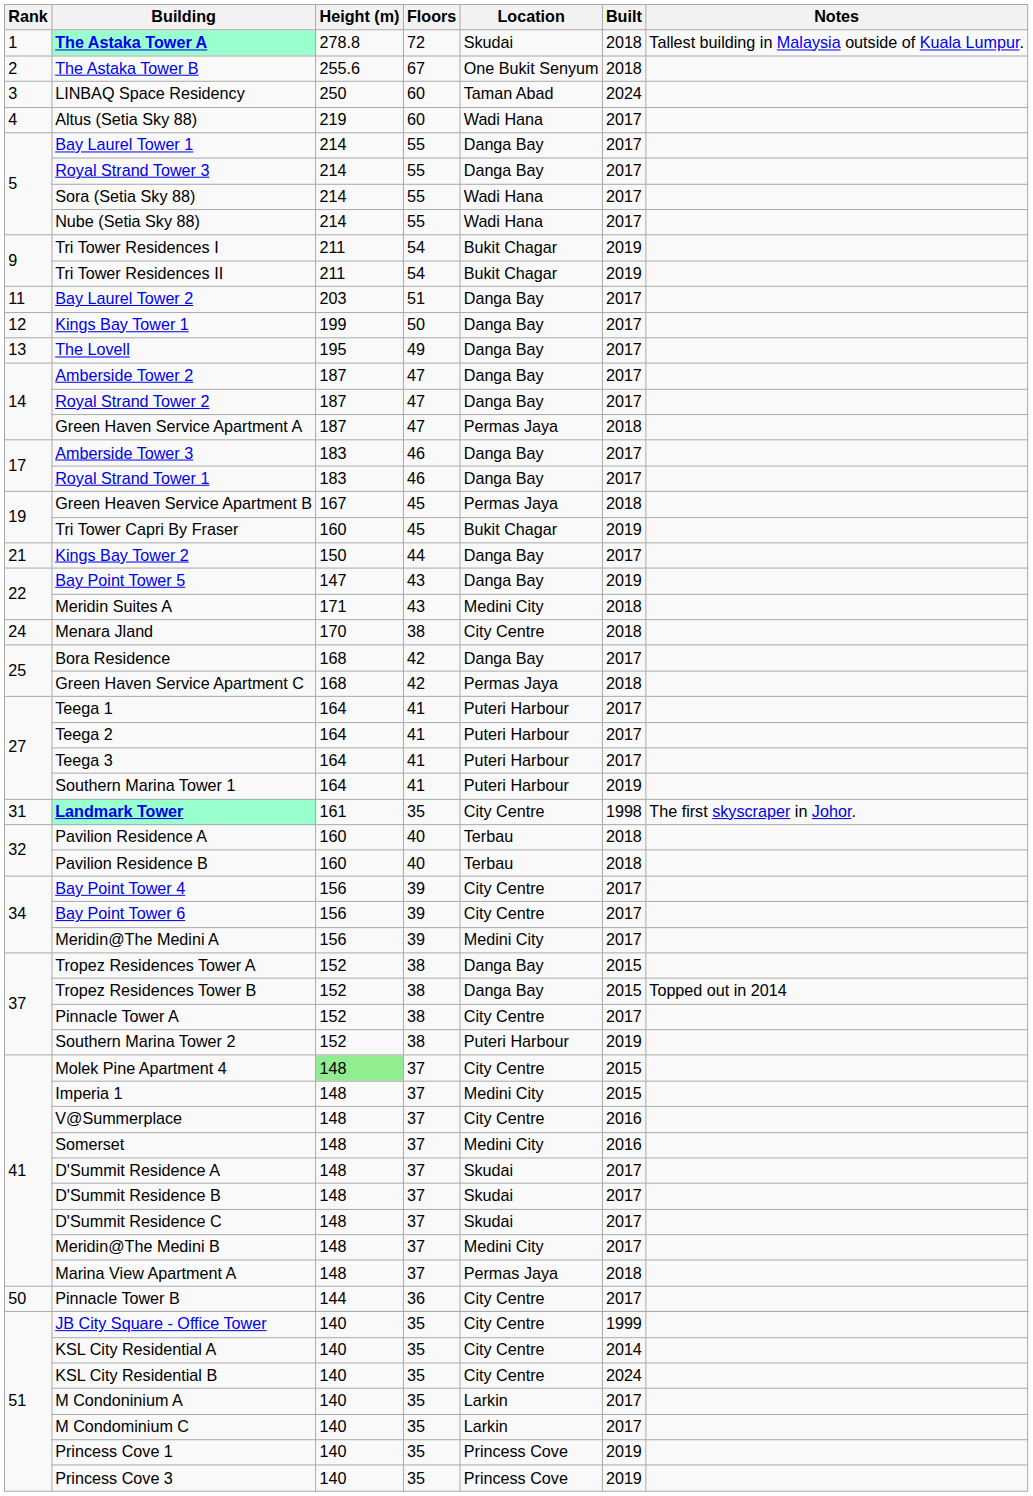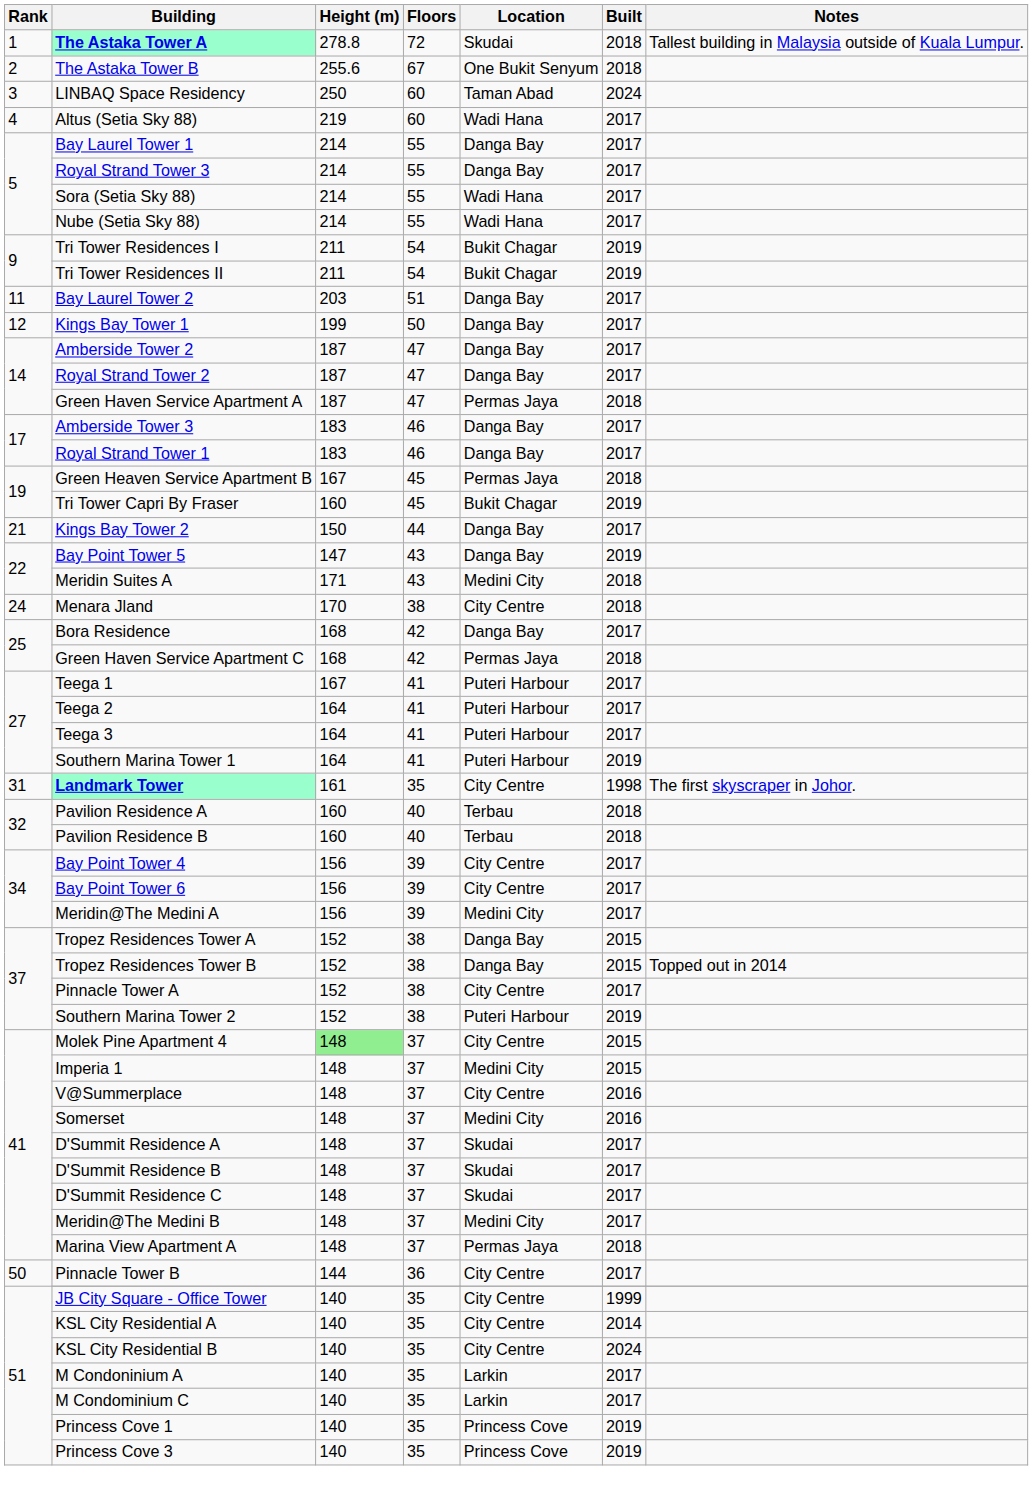 <table class="wikitable sortable">
 <tr>
 <th>Rank</th>
 <th>Building</th>
 <th>Height (m)</th>
 <th>Floors</th>
 <th>Location</th>
 <th>Built</th>
 <th class="unsortable">Notes</th>
 </tr>
 <tr>
 <td>1</td>
 <td style="background:#9fc;"><strong><a href='#'>The Astaka Tower A</a></strong></td>
 <td>278.8</td>
 <td>72</td>
 <td>Skudai</td>
 <td>2018</td>
 <td> Tallest building in <a href='#'>Malaysia</a> outside of <a href='#'>Kuala Lumpur</a>.</td>
 </tr>
 <tr>
 <td>2</td>
 <td><a href='#'>The Astaka Tower B</a></td>
 <td>255.6</td>
 <td>67</td>
 <td>One Bukit Senyum</td>
 <td>2018</td>
 <td></td>
 </tr>
 <tr>
 <td>3</td>
 <td>LINBAQ Space Residency</td>
 <td>250</td>
 <td>60</td>
 <td>Taman Abad</td>
 <td>2024</td>
 <td></td>
 </tr>
 <tr>
 <td>4</td>
 <td>Altus (Setia Sky 88)</td>
 <td>219</td>
 <td>60</td>
 <td>Wadi Hana</td>
 <td>2017</td>
 <td></td>
 </tr>
 <tr>
 <td rowspan="4">5</td>
 <td><a href='#'>Bay Laurel Tower 1</a></td>
 <td>214</td>
 <td>55</td>
 <td>Danga Bay</td>
 <td>2017</td>
 <td></td>
 </tr>
 <tr>
 <td><a href='#'>Royal Strand Tower 3</a></td>
 <td>214</td>
 <td>55</td>
 <td>Danga Bay</td>
 <td>2017</td>
 <td></td>
 </tr>
 <tr>
 <td>Sora (Setia Sky 88)</td>
 <td>214</td>
 <td>55</td>
 <td>Wadi Hana</td>
 <td>2017</td>
 <td></td>
 </tr>
 <tr>
 <td>Nube (Setia Sky 88)</td>
 <td>214</td>
 <td>55</td>
 <td>Wadi Hana</td>
 <td>2017</td>
 <td></td>
 </tr>
 <tr>
 <td rowspan="2">9</td>
 <td>Tri Tower Residences I</td>
 <td>211</td>
 <td>54</td>
 <td>Bukit Chagar</td>
 <td>2019</td>
 <td></td>
 </tr>
 <tr>
 <td>Tri Tower Residences II</td>
 <td>211</td>
 <td>54</td>
 <td>Bukit Chagar</td>
 <td>2019</td>
 <td></td>
 </tr>
 <tr>
 <td>11</td>
 <td><a href='#'>Bay Laurel Tower 2</a></td>
 <td>203</td>
 <td>51</td>
 <td>Danga Bay</td>
 <td>2017</td>
 <td></td>
 </tr>
 <tr>
 <td>12</td>
 <td><a href='#'>Kings Bay Tower 1</a></td>
 <td>199</td>
 <td>50</td>
-<td>Danga Bay</td>
-<td>2017</td>
-<td></td>
-</tr>
-<tr>
-<td>13</td>
-<td><a href='#'>The Lovell</a></td>
-<td>195</td>
-<td>49</td>
 <td>Danga Bay</td>
 <td>2017</td>
 <td></td>
 </tr>
 <tr>
 <td rowspan="3">14</td>
 <td><a href='#'>Amberside Tower 2</a></td>
 <td>187</td>
 <td>47</td>
 <td>Danga Bay</td>
 <td>2017</td>
 <td></td>
 </tr>
 <tr>
 <td><a href='#'>Royal Strand Tower 2</a></td>
 <td>187</td>
 <td>47</td>
 <td>Danga Bay</td>
 <td>2017</td>
 <td></td>
 </tr>
 <tr>
 <td>Green Haven Service Apartment A</td>
 <td>187</td>
 <td>47</td>
 <td>Permas Jaya</td>
 <td>2018</td>
 <td></td>
 </tr>
 <tr>
 <td rowspan="2">17</td>
 <td><a href='#'>Amberside Tower 3</a></td>
 <td>183</td>
 <td>46</td>
 <td>Danga Bay</td>
 <td>2017</td>
 <td></td>
 </tr>
 <tr>
 <td><a href='#'>Royal Strand Tower 1</a></td>
 <td>183</td>
 <td>46</td>
 <td>Danga Bay</td>
 <td>2017</td>
 <td></td>
 </tr>
 <tr>
 <td rowspan="2">19</td>
 <td>Green Heaven Service Apartment B</td>
 <td>167</td>
 <td>45</td>
 <td>Permas Jaya</td>
 <td>2018</td>
 <td></td>
 </tr>
 <tr>
 <td>Tri Tower Capri By Fraser</td>
 <td>160</td>
 <td>45</td>
 <td>Bukit Chagar</td>
 <td>2019</td>
 <td></td>
 </tr>
 <tr>
 <td>21</td>
 <td><a href='#'>Kings Bay Tower 2</a></td>
 <td>150</td>
 <td>44</td>
 <td>Danga Bay</td>
 <td>2017</td>
 <td></td>
 </tr>
 <tr>
 <td rowspan="2">22</td>
 <td><a href='#'>Bay Point Tower 5</a></td>
 <td>147</td>
 <td>43</td>
 <td>Danga Bay</td>
 <td>2019</td>
 <td></td>
 </tr>
 <tr>
 <td>Meridin Suites A</td>
 <td>171</td>
 <td>43</td>
 <td>Medini City</td>
 <td>2018</td>
 <td></td>
 </tr>
 <tr>
 <td>24</td>
 <td>Menara Jland</td>
 <td>170</td>
 <td>38</td>
 <td>City Centre</td>
 <td>2018</td>
 <td></td>
 </tr>
 <tr>
 <td rowspan="2">25</td>
 <td>Bora Residence</td>
 <td>168</td>
 <td>42</td>
 <td>Danga Bay</td>
 <td>2017</td>
 <td></td>
 </tr>
 <tr>
 <td>Green Haven Service Apartment C</td>
 <td>168</td>
 <td>42</td>
 <td>Permas Jaya</td>
 <td>2018</td>
 <td></td>
 </tr>
 <tr>
 <td rowspan="4">27</td>
 <td>Teega 1</td>
-<td>164</td>
+<td>167</td>
 <td>41</td>
 <td>Puteri Harbour</td>
 <td>2017</td>
 <td></td>
 </tr>
 <tr>
 <td>Teega 2</td>
 <td>164</td>
 <td>41</td>
 <td>Puteri Harbour</td>
 <td>2017</td>
 <td></td>
 </tr>
 <tr>
 <td>Teega 3</td>
 <td>164</td>
 <td>41</td>
 <td>Puteri Harbour</td>
 <td>2017</td>
 <td></td>
 </tr>
 <tr>
 <td>Southern Marina Tower 1</td>
 <td>164</td>
 <td>41</td>
 <td>Puteri Harbour</td>
 <td>2019</td>
 <td></td>
 </tr>
 <tr>
 <td>31</td>
 <td style="background:#9fc;"><strong><a href='#'>Landmark Tower</a></strong></td>
 <td>161</td>
 <td>35</td>
 <td>City Centre</td>
 <td>1998</td>
 <td>The first <a href='#'>skyscraper</a> in <a href='#'>Johor</a>.</td>
 </tr>
 <tr>
 <td rowspan="2">32</td>
 <td>Pavilion Residence A</td>
 <td>160</td>
 <td>40</td>
 <td>Terbau</td>
 <td>2018</td>
 <td></td>
 </tr>
 <tr>
 <td>Pavilion Residence B</td>
 <td>160</td>
 <td>40</td>
 <td>Terbau</td>
 <td>2018</td>
 <td></td>
 </tr>
 <tr>
 <td rowspan="3">34</td>
 <td><a href='#'>Bay Point Tower 4</a></td>
 <td>156</td>
 <td>39</td>
 <td>City Centre</td>
 <td>2017</td>
 <td></td>
 </tr>
 <tr>
 <td><a href='#'>Bay Point Tower 6</a></td>
 <td>156</td>
 <td>39</td>
 <td>City Centre</td>
 <td>2017</td>
 <td></td>
 </tr>
 <tr>
 <td>Meridin@The Medini A</td>
 <td>156</td>
 <td>39</td>
 <td>Medini City</td>
 <td>2017</td>
 <td></td>
 </tr>
 <tr>
 <td rowspan="4">37</td>
 <td>Tropez Residences Tower A</td>
 <td>152</td>
 <td>38</td>
 <td>Danga Bay</td>
 <td>2015</td>
 <td></td>
 </tr>
 <tr>
 <td>Tropez Residences Tower B</td>
 <td>152</td>
 <td>38</td>
 <td>Danga Bay</td>
 <td>2015</td>
 <td>Topped out in 2014</td>
 </tr>
 <tr>
 <td>Pinnacle Tower A</td>
 <td>152</td>
 <td>38</td>
 <td>City Centre</td>
 <td>2017</td>
 <td></td>
 </tr>
 <tr>
 <td>Southern Marina Tower 2</td>
 <td>152</td>
 <td>38</td>
 <td>Puteri Harbour</td>
 <td>2019</td>
 <td></td>
 </tr>
 <tr>
 <td rowspan="9">41</td>
 <td>Molek Pine Apartment 4</td>
 <td style="background: lightgreen;">148</td>
 <td>37</td>
 <td>City Centre</td>
 <td>2015</td>
 <td></td>
 </tr>
 <tr>
 <td>Imperia 1</td>
 <td>148</td>
 <td>37</td>
 <td>Medini City</td>
 <td>2015</td>
 <td></td>
 </tr>
 <tr>
 <td>V@Summerplace</td>
 <td>148</td>
 <td>37</td>
 <td>City Centre</td>
 <td>2016</td>
 <td></td>
 </tr>
 <tr>
 <td>Somerset</td>
 <td>148</td>
 <td>37</td>
 <td>Medini City</td>
 <td>2016</td>
 <td></td>
 </tr>
 <tr>
 <td>D'Summit Residence A</td>
 <td>148</td>
 <td>37</td>
 <td>Skudai</td>
 <td>2017</td>
 <td></td>
 </tr>
 <tr>
 <td>D'Summit Residence B</td>
 <td>148</td>
 <td>37</td>
 <td>Skudai</td>
 <td>2017</td>
 <td></td>
 </tr>
 <tr>
 <td>D'Summit Residence C</td>
 <td>148</td>
 <td>37</td>
 <td>Skudai</td>
 <td>2017</td>
 <td></td>
 </tr>
 <tr>
 <td>Meridin@The Medini B</td>
 <td>148</td>
 <td>37</td>
 <td>Medini City</td>
 <td>2017</td>
 <td></td>
 </tr>
 <tr>
 <td>Marina View Apartment A</td>
 <td>148</td>
 <td>37</td>
 <td>Permas Jaya</td>
 <td>2018</td>
 <td></td>
 </tr>
 <tr>
 <td>50</td>
 <td>Pinnacle Tower B</td>
 <td>144</td>
 <td>36</td>
 <td>City Centre</td>
 <td>2017</td>
 <td></td>
 </tr>
 <tr>
 <td rowspan="8">51</td>
 </tr>
 <tr>
 <td><a href='#'>JB City Square  - Office Tower</a></td>
 <td>140</td>
 <td>35</td>
 <td>City Centre</td>
 <td>1999</td>
 <td></td>
 </tr>
 <tr>
 <td>KSL City Residential A</td>
 <td>140</td>
 <td>35</td>
 <td>City Centre</td>
 <td>2014</td>
 <td></td>
 </tr>
 <tr>
 <td>KSL City Residential B</td>
 <td>140</td>
 <td>35</td>
 <td>City Centre</td>
 <td>2024</td>
 <td></td>
 </tr>
 <tr>
 <td>M Condoninium A</td>
 <td>140</td>
 <td>35</td>
 <td>Larkin</td>
 <td>2017</td>
 <td></td>
 </tr>
 <tr>
 <td>M Condominium C</td>
 <td>140</td>
 <td>35</td>
 <td>Larkin</td>
 <td>2017</td>
 <td></td>
 </tr>
 <tr>
 <td>Princess Cove 1</td>
 <td>140</td>
 <td>35</td>
 <td>Princess Cove</td>
 <td>2019</td>
 <td></td>
 </tr>
 <tr>
 <td>Princess Cove 3</td>
 <td>140</td>
 <td>35</td>
 <td>Princess Cove</td>
 <td>2019</td>
 <td></td>
 </tr>
 </table>
